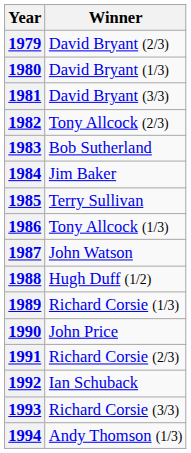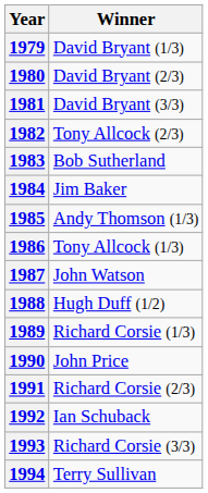 <table class="wikitable">
 <tr>
 <th>Year</th>
 <th>Winner</th>
 </tr>
 <tr>
 <th><a href='#'>1979</a></th>
-<td> <a href='#'>David Bryant</a> <small>(2/3)</small></td>
+<td> <a href='#'>David Bryant</a> <small>(1/3)</small></td>
 </tr>
 <tr>
 <th><a href='#'>1980</a></th>
-<td> <a href='#'>David Bryant</a> <small>(1/3)</small></td>
+<td> <a href='#'>David Bryant</a> <small>(2/3)</small></td>
 </tr>
 <tr>
 <th><a href='#'>1981</a></th>
 <td> <a href='#'>David Bryant</a> <small>(3/3)</small></td>
 </tr>
 <tr>
 <th><a href='#'>1982</a></th>
 <td> <a href='#'>Tony Allcock</a> <small>(2/3)</small></td>
 </tr>
 <tr>
 <th><a href='#'>1983</a></th>
 <td> <a href='#'>Bob Sutherland</a></td>
 </tr>
 <tr>
 <th><a href='#'>1984</a></th>
 <td> <a href='#'>Jim Baker</a></td>
 </tr>
 <tr>
 <th><a href='#'>1985</a></th>
-<td> <a href='#'>Terry Sullivan</a></td>
+<td> <a href='#'>Andy Thomson</a> <small>(1/3)</small></td>
 </tr>
 <tr>
 <th><a href='#'>1986</a></th>
 <td> <a href='#'>Tony Allcock</a> <small>(1/3)</small></td>
 </tr>
 <tr>
 <th><a href='#'>1987</a></th>
 <td> <a href='#'>John Watson</a></td>
 </tr>
 <tr>
 <th><a href='#'>1988</a></th>
 <td> <a href='#'>Hugh Duff</a> <small>(1/2)</small></td>
 </tr>
 <tr>
 <th><a href='#'>1989</a></th>
 <td> <a href='#'>Richard Corsie</a> <small>(1/3)</small></td>
 </tr>
 <tr>
 <th><a href='#'>1990</a></th>
 <td> <a href='#'>John Price</a></td>
 </tr>
 <tr>
 <th><a href='#'>1991</a></th>
 <td> <a href='#'>Richard Corsie</a> <small>(2/3)</small></td>
 </tr>
 <tr>
 <th><a href='#'>1992</a></th>
 <td> <a href='#'>Ian Schuback</a></td>
 </tr>
 <tr>
 <th><a href='#'>1993</a></th>
 <td> <a href='#'>Richard Corsie</a> <small>(3/3)</small></td>
 </tr>
 <tr>
 <th><a href='#'>1994</a></th>
-<td> <a href='#'>Andy Thomson</a> <small>(1/3)</small></td>
+<td> <a href='#'>Terry Sullivan</a></td>
 </tr>
 </table>
